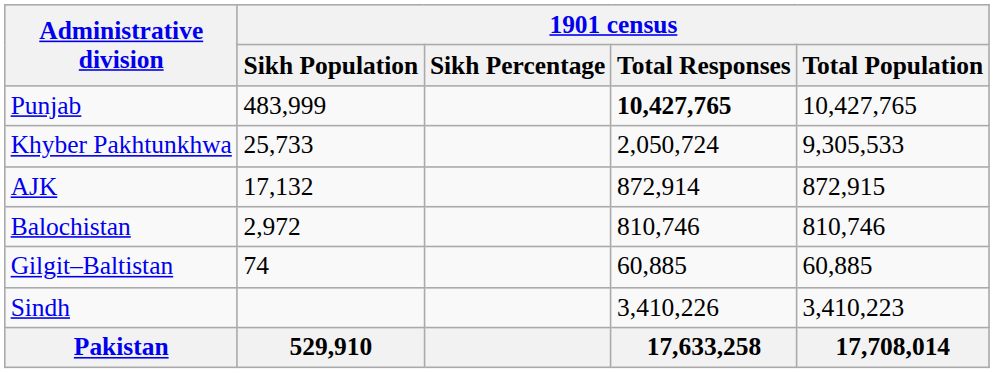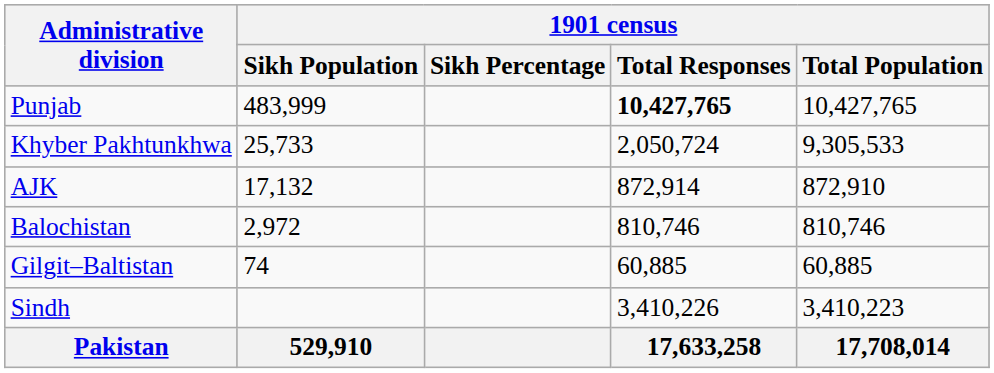 <table class="wikitable sortable">
 <tr>
 <th rowspan="2"><a href='#'>Administrative<br>division</a></th>
 <th colspan="4"><a href='#'>1901 census</a></th>
 </tr>
 <tr>
 <th>Sikh Population</th>
 <th>Sikh Percentage</th>
 <th>Total Responses</th>
 <th>Total Population</th>
 </tr>
 <tr>
 <td><a href='#'>Punjab</a></td>
 <td>483,999</td>
 <td></td>
 <td><strong>10,427,765</strong></td>
 <td>10,427,765</td>
 </tr>
 <tr>
 <td><a href='#'>Khyber Pakhtunkhwa</a></td>
 <td>25,733</td>
 <td></td>
 <td>2,050,724</td>
 <td>9,305,533</td>
 </tr>
 <tr>
 <td><a href='#'>AJK</a></td>
 <td>17,132</td>
 <td></td>
 <td>872,914</td>
-<td>872,915</td>
+<td>872,910</td>
 </tr>
 <tr>
 <td><a href='#'>Balochistan</a></td>
 <td>2,972</td>
 <td></td>
 <td>810,746</td>
 <td>810,746</td>
 </tr>
 <tr>
 <td><a href='#'>Gilgit–Baltistan</a></td>
 <td>74</td>
 <td></td>
 <td>60,885</td>
 <td>60,885</td>
 </tr>
 <tr>
 <td><a href='#'>Sindh</a></td>
 <td></td>
 <td></td>
 <td>3,410,226</td>
 <td>3,410,223</td>
 </tr>
 <tr>
 <th><a href='#'>Pakistan</a></th>
 <th>529,910</th>
 <th></th>
 <th>17,633,258</th>
 <th>17,708,014</th>
 </tr>
 </table>
